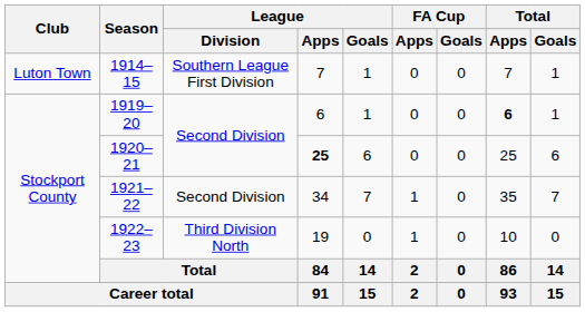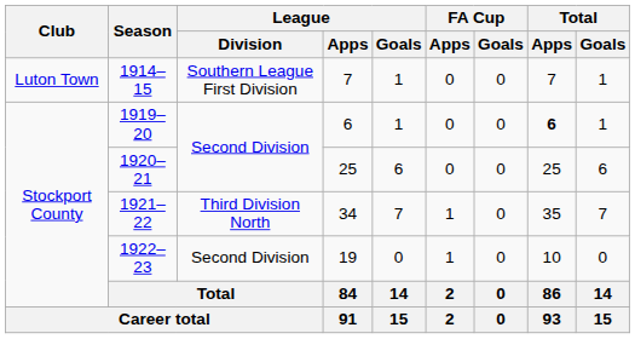 <table class="wikitable" style="text-align:center">
 <tr>
 <th rowspan="2">Club</th>
 <th rowspan="2">Season</th>
 <th colspan="3">League</th>
 <th colspan="2">FA Cup</th>
 <th colspan="2">Total</th>
 </tr>
 <tr>
 <th>Division</th>
 <th>Apps</th>
 <th>Goals</th>
 <th>Apps</th>
 <th>Goals</th>
 <th>Apps</th>
 <th>Goals</th>
 </tr>
 <tr>
 <td><a href='#'>Luton Town</a></td>
 <td><a href='#'>1914–15</a></td>
 <td><a href='#'>Southern League</a> First Division</td>
 <td>7</td>
 <td>1</td>
 <td>0</td>
 <td>0</td>
 <td>7</td>
 <td>1</td>
 </tr>
 <tr>
 <td rowspan="5"><a href='#'>Stockport County</a></td>
 <td><a href='#'>1919–20</a></td>
 <td rowspan="2"><a href='#'>Second Division</a></td>
 <td>6</td>
 <td>1</td>
 <td>0</td>
 <td>0</td>
 <td><strong>6</strong></td>
 <td>1</td>
 </tr>
 <tr>
 <td><a href='#'>1920–21</a></td>
-<td><strong>25</strong></td>
+<td>25</td>
 <td>6</td>
 <td>0</td>
 <td>0</td>
 <td>25</td>
 <td>6</td>
 </tr>
 <tr>
 <td><a href='#'>1921–22</a></td>
-<td>Second Division</td>
+<td><a href='#'>Third Division North</a></td>
 <td>34</td>
 <td>7</td>
 <td>1</td>
 <td>0</td>
 <td>35</td>
 <td>7</td>
 </tr>
 <tr>
 <td><a href='#'>1922–23</a></td>
-<td><a href='#'>Third Division North</a></td>
+<td>Second Division</td>
 <td>19</td>
 <td>0</td>
 <td>1</td>
 <td>0</td>
 <td>10</td>
 <td>0</td>
 </tr>
 <tr>
 <th colspan="2">Total</th>
 <th>84</th>
 <th>14</th>
 <th>2</th>
 <th>0</th>
 <th>86</th>
 <th>14</th>
 </tr>
 <tr>
 <th colspan="3">Career total</th>
 <th>91</th>
 <th>15</th>
 <th>2</th>
 <th>0</th>
 <th>93</th>
 <th>15</th>
 </tr>
 </table>
